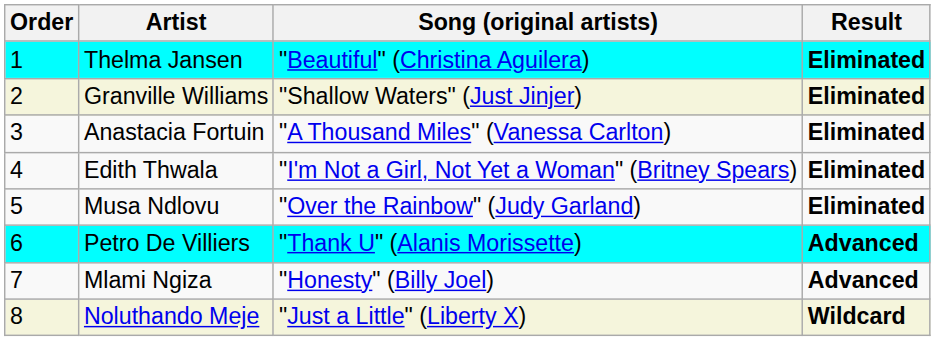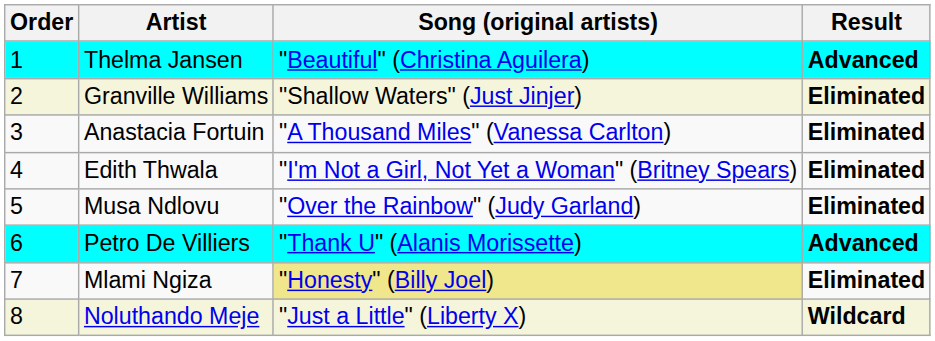 <table class=wikitable>
 <tr>
 <th>Order</th>
 <th>Artist</th>
 <th>Song (original artists)</th>
 <th>Result</th>
 </tr>
 <tr style="background:cyan;">
 <td>1</td>
 <td>Thelma Jansen</td>
 <td>"<a href='#'>Beautiful</a>" (<a href='#'>Christina Aguilera</a>)</td>
-<td><strong>Eliminated</strong></td>
+<td><strong>Advanced</strong></td>
 </tr>
 <tr style="background:beige;">
 <td>2</td>
 <td>Granville Williams</td>
 <td>"Shallow Waters" (<a href='#'>Just Jinjer</a>)</td>
 <td><strong>Eliminated</strong></td>
 </tr>
 <tr>
 <td>3</td>
 <td>Anastacia Fortuin</td>
 <td>"<a href='#'>A Thousand Miles</a>" (<a href='#'>Vanessa Carlton</a>)</td>
 <td><strong>Eliminated</strong></td>
 </tr>
 <tr>
 <td>4</td>
 <td>Edith Thwala</td>
 <td>"<a href='#'>I'm Not a Girl, Not Yet a Woman</a>" (<a href='#'>Britney Spears</a>)</td>
 <td><strong>Eliminated</strong></td>
 </tr>
 <tr>
 <td>5</td>
 <td>Musa Ndlovu</td>
 <td>"<a href='#'>Over the Rainbow</a>" (<a href='#'>Judy Garland</a>)</td>
 <td><strong>Eliminated</strong></td>
 </tr>
 <tr style="background:cyan;">
 <td>6</td>
 <td>Petro De Villiers</td>
 <td>"<a href='#'>Thank U</a>" (<a href='#'>Alanis Morissette</a>)</td>
 <td><strong>Advanced</strong></td>
 </tr>
 <tr>
 <td>7</td>
 <td>Mlami Ngiza</td>
-<td>"<a href='#'>Honesty</a>" (<a href='#'>Billy Joel</a>)</td>
-<td><strong>Advanced</strong></td>
+<td style="background: khaki;">"<a href='#'>Honesty</a>" (<a href='#'>Billy Joel</a>)</td>
+<td><strong>Eliminated</strong></td>
 </tr>
 <tr style="background:beige;">
 <td>8</td>
 <td><a href='#'>Noluthando Meje</a></td>
 <td>"<a href='#'>Just a Little</a>" (<a href='#'>Liberty X</a>)</td>
 <td><strong>Wildcard</strong></td>
 </tr>
 </table>
